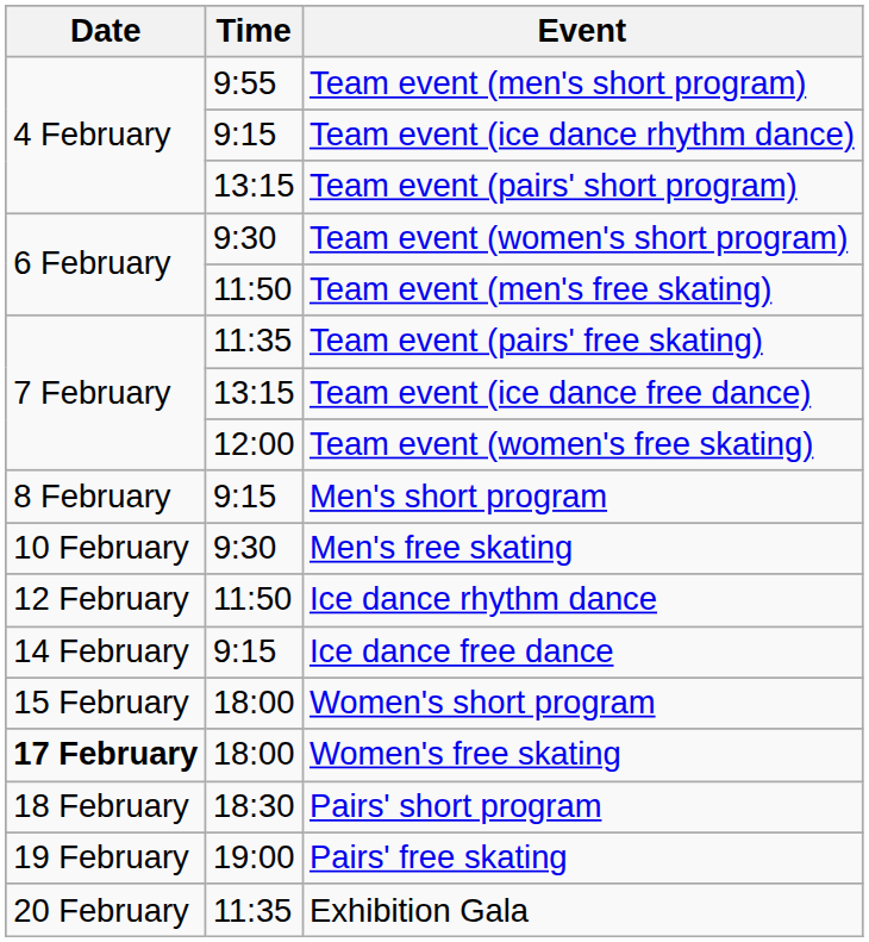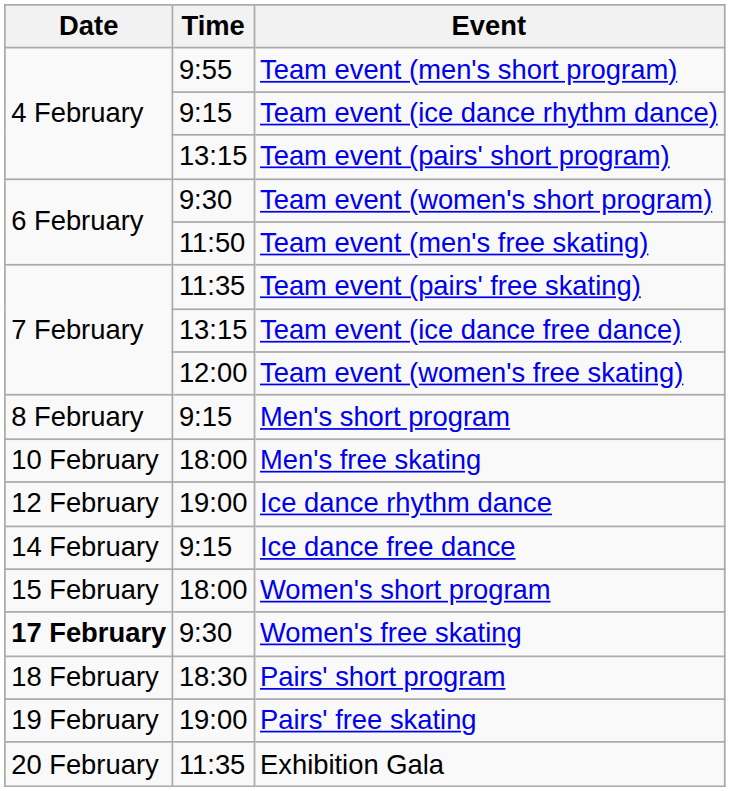 <table class=wikitable>
 <tr>
 <th>Date</th>
 <th>Time</th>
 <th>Event</th>
 </tr>
 <tr>
 <td rowspan="3">4 February</td>
 <td>9:55</td>
 <td><a href='#'>Team event (men's short program)</a></td>
 </tr>
 <tr>
 <td>9:15</td>
 <td><a href='#'>Team event (ice dance rhythm dance)</a></td>
 </tr>
 <tr>
 <td>13:15</td>
 <td><a href='#'>Team event (pairs' short program)</a></td>
 </tr>
 <tr>
 <td rowspan="2">6 February</td>
 <td>9:30</td>
 <td><a href='#'>Team event (women's short program)</a></td>
 </tr>
 <tr>
 <td>11:50</td>
 <td><a href='#'>Team event (men's free skating)</a></td>
 </tr>
 <tr>
 <td rowspan="3">7 February</td>
 <td>11:35</td>
 <td><a href='#'>Team event (pairs' free skating)</a></td>
 </tr>
 <tr>
 <td>13:15</td>
 <td><a href='#'>Team event (ice dance free dance)</a></td>
 </tr>
 <tr>
 <td>12:00</td>
 <td><a href='#'>Team event (women's free skating)</a></td>
 </tr>
 <tr>
 <td>8 February</td>
 <td>9:15</td>
 <td><a href='#'>Men's short program</a></td>
 </tr>
 <tr>
 <td>10 February</td>
-<td>9:30</td>
+<td>18:00</td>
 <td><a href='#'>Men's free skating</a></td>
 </tr>
 <tr>
 <td>12 February</td>
-<td>11:50</td>
+<td>19:00</td>
 <td><a href='#'>Ice dance rhythm dance</a></td>
 </tr>
 <tr>
 <td>14 February</td>
 <td>9:15</td>
 <td><a href='#'>Ice dance free dance</a></td>
 </tr>
 <tr>
 <td>15 February</td>
 <td>18:00</td>
 <td><a href='#'>Women's short program</a></td>
 </tr>
 <tr>
 <td><strong>17 February</strong></td>
-<td>18:00</td>
+<td>9:30</td>
 <td><a href='#'>Women's free skating</a></td>
 </tr>
 <tr>
 <td>18 February</td>
 <td>18:30</td>
 <td><a href='#'>Pairs' short program</a></td>
 </tr>
 <tr>
 <td>19 February</td>
 <td>19:00</td>
 <td><a href='#'>Pairs' free skating</a></td>
 </tr>
 <tr>
 <td>20 February</td>
 <td>11:35</td>
 <td>Exhibition Gala</td>
 </tr>
 </table>
